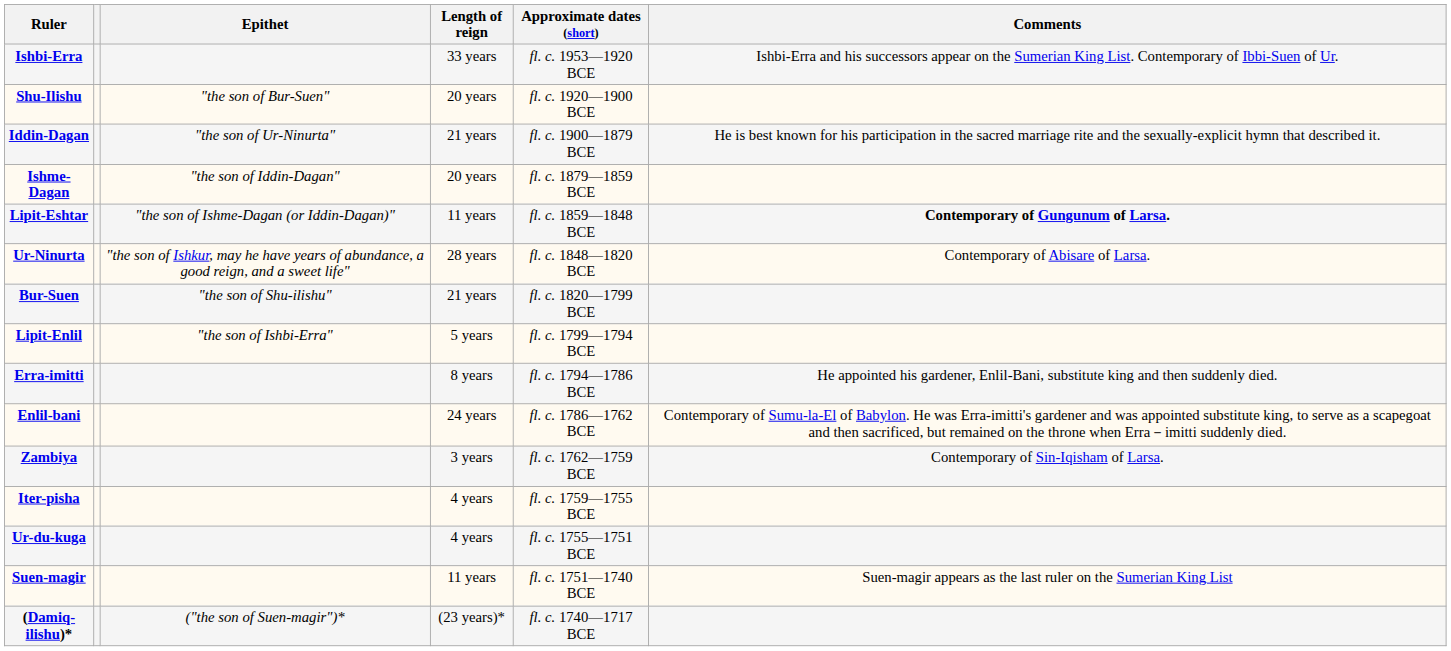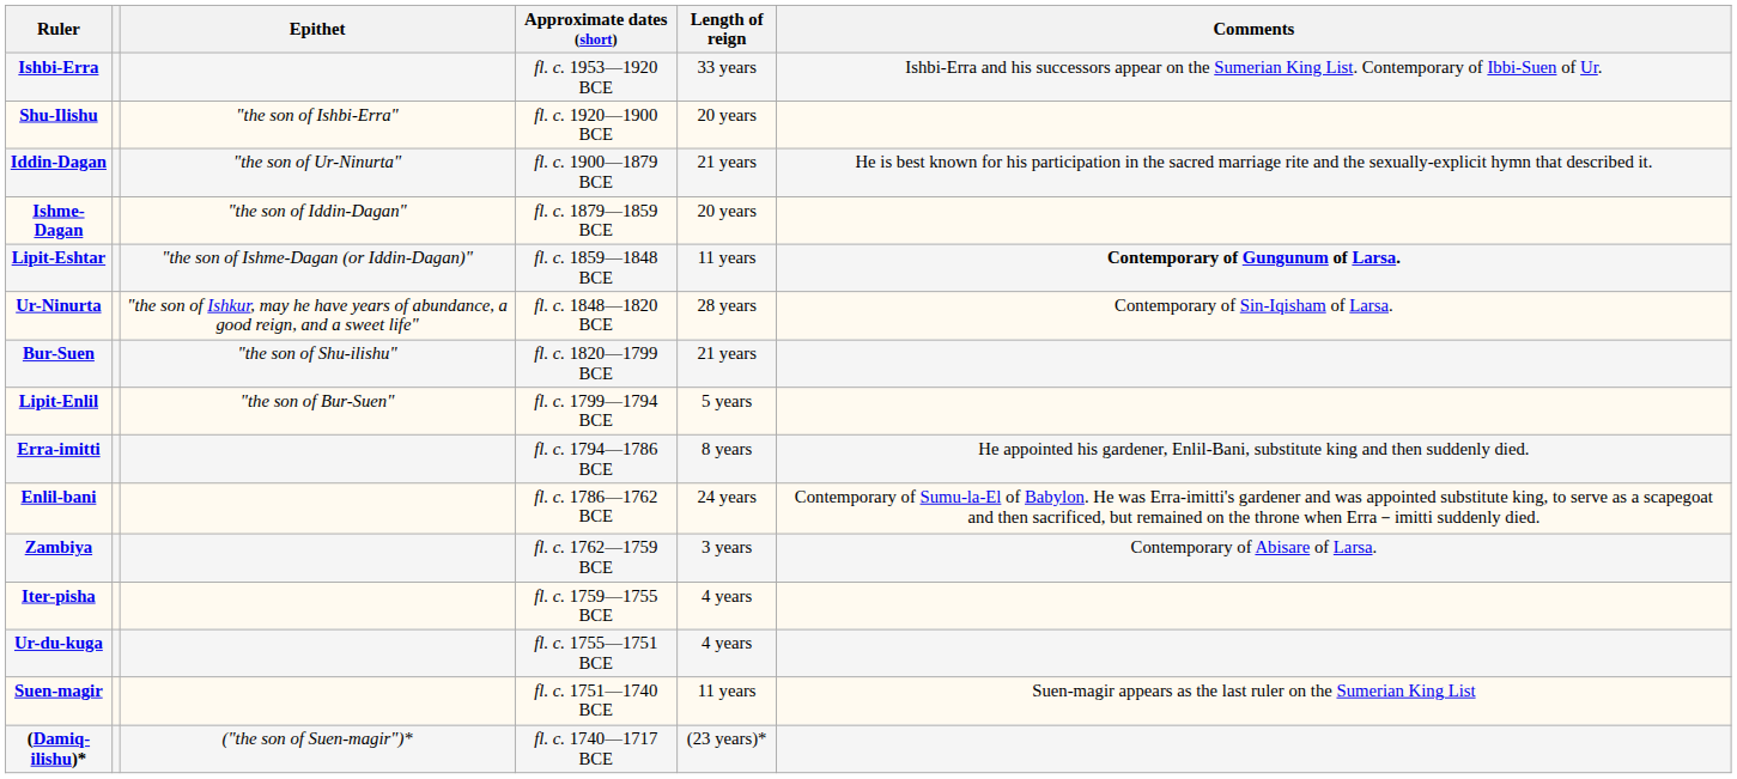 <table class="wikitable">
 <tr>
 <th>Ruler</th>
 <th></th>
 <th>Epithet</th>
+<th>Approximate dates <small> (<a href='#'>short</a>) </small></th>
 <th>Length of reign</th>
-<th>Approximate dates <small> (<a href='#'>short</a>) </small></th>
 <th>Comments</th>
 </tr>
 <tr valign=top bgcolor="#f5f5f5">
 <td style="text-align:center;"><strong><a href='#'>Ishbi-Erra</a></strong></td>
 <td style="text-align:center;"></td>
 <td style="text-align:center;"></td>
+<td style="text-align:center;"><em>fl.</em> <em>c.</em> 1953—1920 BCE</td>
 <td style="text-align:center;">33 years</td>
-<td style="text-align:center;"><em>fl.</em> <em>c.</em> 1953—1920 BCE</td>
 <td style="text-align:center;">Ishbi-Erra and his successors appear on the <a href='#'>Sumerian King List</a>. Contemporary of <a href='#'>Ibbi-Suen</a> of <a href='#'>Ur</a>.</td>
 </tr>
 <tr valign=top bgcolor="#fffaf0">
 <td style="text-align:center;"><strong><a href='#'>Shu-Ilishu</a></strong></td>
 <td style="text-align:center;"></td>
-<td style="text-align:center;"><em>"the son of Bur-Suen"</em></td>
+<td style="text-align:center;"><em>"the son of Ishbi-Erra"</em></td>
+<td style="text-align:center;"><em>fl.</em> <em>c.</em> 1920—1900 BCE</td>
 <td style="text-align:center;">20 years</td>
-<td style="text-align:center;"><em>fl.</em> <em>c.</em> 1920—1900 BCE</td>
 <td style="text-align:center;"></td>
 </tr>
 <tr valign=top bgcolor="#f5f5f5">
 <td style="text-align:center;"><strong><a href='#'>Iddin-Dagan</a></strong></td>
 <td style="text-align:center;"></td>
 <td style="text-align:center;"><em>"the son of Ur-Ninurta"</em></td>
+<td style="text-align:center;"><em>fl.</em> <em>c.</em> 1900—1879 BCE</td>
 <td style="text-align:center;">21 years</td>
-<td style="text-align:center;"><em>fl.</em> <em>c.</em> 1900—1879 BCE</td>
 <td style="text-align:center;">He is best known for his participation in the sacred marriage rite and the sexually-explicit hymn that described it.</td>
 </tr>
 <tr valign=top bgcolor="#fffaf0">
 <td style="text-align:center;"><strong><a href='#'>Ishme-Dagan</a></strong></td>
 <td style="text-align:center;"></td>
 <td style="text-align:center;"><em>"the son of Iddin-Dagan"</em></td>
+<td style="text-align:center;"><em>fl.</em> <em>c.</em> 1879—1859 BCE</td>
 <td style="text-align:center;">20 years</td>
-<td style="text-align:center;"><em>fl.</em> <em>c.</em> 1879—1859 BCE</td>
 <td style="text-align:center;"></td>
 </tr>
 <tr valign=top bgcolor="#f5f5f5">
 <td style="text-align:center;"><strong><a href='#'>Lipit-Eshtar</a></strong></td>
 <td style="text-align:center;"></td>
 <td style="text-align:center;"><em>"the son of Ishme-Dagan (or Iddin-Dagan)"</em></td>
+<td style="text-align:center;"><em>fl.</em> <em>c.</em> 1859—1848 BCE</td>
 <td style="text-align:center;">11 years</td>
-<td style="text-align:center;"><em>fl.</em> <em>c.</em> 1859—1848 BCE</td>
 <td style="text-align:center;"><strong>Contemporary of <a href='#'>Gungunum</a> of <a href='#'>Larsa</a>.</strong></td>
 </tr>
 <tr valign=top bgcolor="#fffaf0">
 <td style="text-align:center;"><strong><a href='#'>Ur-Ninurta</a></strong></td>
 <td style="text-align:center;"></td>
 <td style="text-align:center;"><em>"the son of <a href='#'>Ishkur</a>, may he have years of abundance, a good reign, and a sweet life"</em></td>
+<td style="text-align:center;"><em>fl.</em> <em>c.</em> 1848—1820 BCE</td>
 <td style="text-align:center;">28 years</td>
-<td style="text-align:center;"><em>fl.</em> <em>c.</em> 1848—1820 BCE</td>
-<td style="text-align:center;">Contemporary of <a href='#'>Abisare</a> of <a href='#'>Larsa</a>.</td>
+<td style="text-align:center;">Contemporary of <a href='#'>Sin-Iqisham</a> of <a href='#'>Larsa</a>.</td>
 </tr>
 <tr valign=top bgcolor="#f5f5f5">
 <td style="text-align:center;"><strong><a href='#'>Bur-Suen</a></strong></td>
 <td style="text-align:center;"></td>
 <td style="text-align:center;"><em>"the son of Shu-ilishu"</em></td>
+<td style="text-align:center;"><em>fl.</em> <em>c.</em> 1820—1799 BCE</td>
 <td style="text-align:center;">21 years</td>
-<td style="text-align:center;"><em>fl.</em> <em>c.</em> 1820—1799 BCE</td>
 <td style="text-align:center;"></td>
 </tr>
 <tr valign=top bgcolor="#fffaf0">
 <td style="text-align:center;"><strong><a href='#'>Lipit-Enlil</a></strong></td>
 <td style="text-align:center;"></td>
-<td style="text-align:center;"><em>"the son of Ishbi-Erra"</em></td>
+<td style="text-align:center;"><em>"the son of Bur-Suen"</em></td>
+<td style="text-align:center;"><em>fl.</em> <em>c.</em> 1799—1794 BCE</td>
 <td style="text-align:center;">5 years</td>
-<td style="text-align:center;"><em>fl.</em> <em>c.</em> 1799—1794 BCE</td>
 <td style="text-align:center;"></td>
 </tr>
 <tr valign=top bgcolor="#f5f5f5">
 <td style="text-align:center;"><strong><a href='#'>Erra-imitti</a></strong></td>
 <td style="text-align:center;"></td>
 <td style="text-align:center;"></td>
+<td style="text-align:center;"><em>fl.</em> <em>c.</em> 1794—1786 BCE</td>
 <td style="text-align:center;">8 years</td>
-<td style="text-align:center;"><em>fl.</em> <em>c.</em> 1794—1786 BCE</td>
 <td style="text-align:center;">He appointed his gardener, Enlil-Bani, substitute king and then suddenly died.</td>
 </tr>
 <tr valign=top bgcolor="#fffaf0">
 <td style="text-align:center;"><strong><a href='#'>Enlil-bani</a></strong></td>
 <td style="text-align:center;"></td>
 <td style="text-align:center;"></td>
+<td style="text-align:center;"><em>fl.</em> <em>c.</em> 1786—1762 BCE</td>
 <td style="text-align:center;">24 years</td>
-<td style="text-align:center;"><em>fl.</em> <em>c.</em> 1786—1762 BCE</td>
 <td style="text-align:center;">Contemporary of <a href='#'>Sumu-la-El</a> of <a href='#'>Babylon</a>. He was Erra-imitti's gardener and was appointed substitute king, to serve as a scapegoat and then sacrificed, but remained on the throne when Erra－imitti suddenly died.</td>
 </tr>
 <tr valign=top bgcolor="#f5f5f5">
 <td style="text-align:center;"><strong><a href='#'>Zambiya</a></strong></td>
 <td style="text-align:center;"></td>
 <td style="text-align:center;"></td>
+<td style="text-align:center;"><em>fl.</em> <em>c.</em> 1762—1759 BCE</td>
 <td style="text-align:center;">3 years</td>
-<td style="text-align:center;"><em>fl.</em> <em>c.</em> 1762—1759 BCE</td>
-<td style="text-align:center;">Contemporary of <a href='#'>Sin-Iqisham</a> of <a href='#'>Larsa</a>.</td>
+<td style="text-align:center;">Contemporary of <a href='#'>Abisare</a> of <a href='#'>Larsa</a>.</td>
 </tr>
 <tr valign=top bgcolor="#fffaf0">
 <td style="text-align:center;"><strong><a href='#'>Iter-pisha</a></strong></td>
 <td style="text-align:center;"></td>
 <td style="text-align:center;"></td>
+<td style="text-align:center;"><em>fl.</em> <em>c.</em> 1759—1755 BCE</td>
 <td style="text-align:center;">4 years</td>
-<td style="text-align:center;"><em>fl.</em> <em>c.</em> 1759—1755 BCE</td>
 <td style="text-align:center;"></td>
 </tr>
 <tr valign=top bgcolor="#f5f5f5">
 <td style="text-align:center;"><strong><a href='#'>Ur-du-kuga</a></strong></td>
 <td style="text-align:center;"></td>
 <td style="text-align:center;"></td>
+<td style="text-align:center;"><em>fl.</em> <em>c.</em> 1755—1751 BCE</td>
 <td style="text-align:center;">4 years</td>
-<td style="text-align:center;"><em>fl.</em> <em>c.</em> 1755—1751 BCE</td>
 <td style="text-align:center;"></td>
 </tr>
 <tr valign=top bgcolor="#fffaf0">
 <td style="text-align:center;"><strong><a href='#'>Suen-magir</a></strong></td>
 <td style="text-align:center;"></td>
 <td style="text-align:center;"></td>
+<td style="text-align:center;"><em>fl.</em> <em>c.</em> 1751—1740 BCE</td>
 <td style="text-align:center;">11 years</td>
-<td style="text-align:center;"><em>fl.</em> <em>c.</em> 1751—1740 BCE</td>
 <td style="text-align:center;">Suen-magir appears as the last ruler on the <a href='#'>Sumerian King List</a></td>
 </tr>
 <tr valign=top bgcolor="#f5f5f5">
 <td style="text-align:center;"><strong>(<a href='#'>Damiq-ilishu</a>)*</strong></td>
 <td style="text-align:center;"></td>
 <td style="text-align:center;"><em>("the son of Suen-magir")*</em></td>
+<td style="text-align:center;"><em>fl.</em> <em>c.</em> 1740—1717 BCE</td>
 <td style="text-align:center;">(23 years)*</td>
-<td style="text-align:center;"><em>fl.</em> <em>c.</em> 1740—1717 BCE</td>
 <td style="text-align:center;"></td>
 </tr>
 </table>
